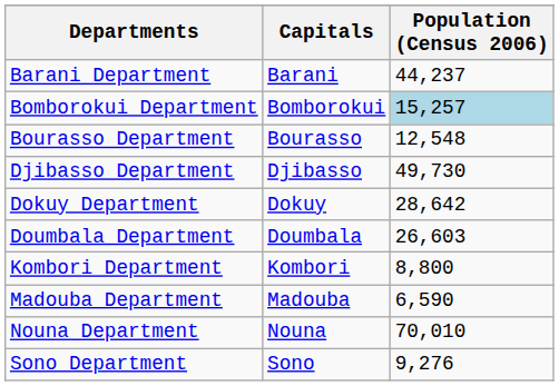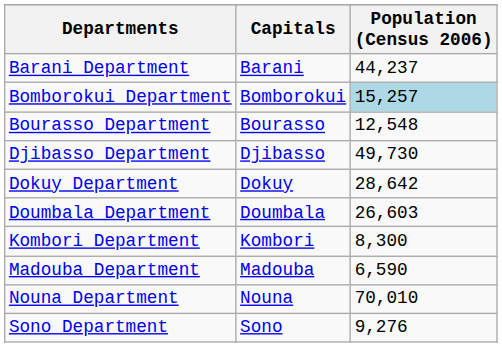 <table class="wikitable">
 <tr>
 </tr>
 <tr>
 <th>Departments</th>
 <th>Capitals</th>
 <th>Population <br>(Census 2006)</th>
 </tr>
 <tr>
 <td><a href='#'>Barani Department</a></td>
 <td><a href='#'>Barani</a></td>
 <td>44,237</td>
 </tr>
 <tr>
 <td><a href='#'>Bomborokui Department</a></td>
 <td><a href='#'>Bomborokui</a></td>
 <td style="background: lightblue;">15,257</td>
 </tr>
 <tr>
 <td><a href='#'>Bourasso Department</a></td>
 <td><a href='#'>Bourasso</a></td>
 <td>12,548</td>
 </tr>
 <tr>
 <td><a href='#'>Djibasso Department</a></td>
 <td><a href='#'>Djibasso</a></td>
 <td>49,730</td>
 </tr>
 <tr>
 <td><a href='#'>Dokuy Department</a></td>
 <td><a href='#'>Dokuy</a></td>
 <td>28,642</td>
 </tr>
 <tr>
 <td><a href='#'>Doumbala Department</a></td>
 <td><a href='#'>Doumbala</a></td>
 <td>26,603</td>
 </tr>
 <tr>
 <td><a href='#'>Kombori Department</a></td>
 <td><a href='#'>Kombori</a></td>
-<td>8,800</td>
+<td>8,300</td>
 </tr>
 <tr>
 <td><a href='#'>Madouba Department</a></td>
 <td><a href='#'>Madouba</a></td>
 <td>6,590</td>
 </tr>
 <tr>
 <td><a href='#'>Nouna Department</a></td>
 <td><a href='#'>Nouna</a></td>
 <td>70,010</td>
 </tr>
 <tr>
 <td><a href='#'>Sono Department</a></td>
 <td><a href='#'>Sono</a></td>
 <td>9,276</td>
 </tr>
 </table>
